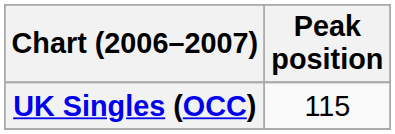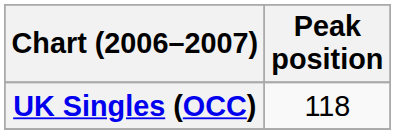 <table class="wikitable sortable plainrowheaders" style="text-align:center">
 <tr>
 <th scope="col">Chart (2006–2007)</th>
 <th scope="col">Peak<br>position</th>
 </tr>
 <tr>
 </tr>
 <tr>
 </tr>
 <tr>
 </tr>
 <tr>
 <th scope="row"><a href='#'>UK Singles</a> (<a href='#'>OCC</a>)</th>
-<td style="text-align:center;">115</td>
+<td style="text-align:center;">118</td>
 </tr>
 <tr>
 </tr>
 <tr>
 </tr>
 <tr>
 </tr>
 <tr>
 </tr>
 <tr>
 </tr>
 </table>
